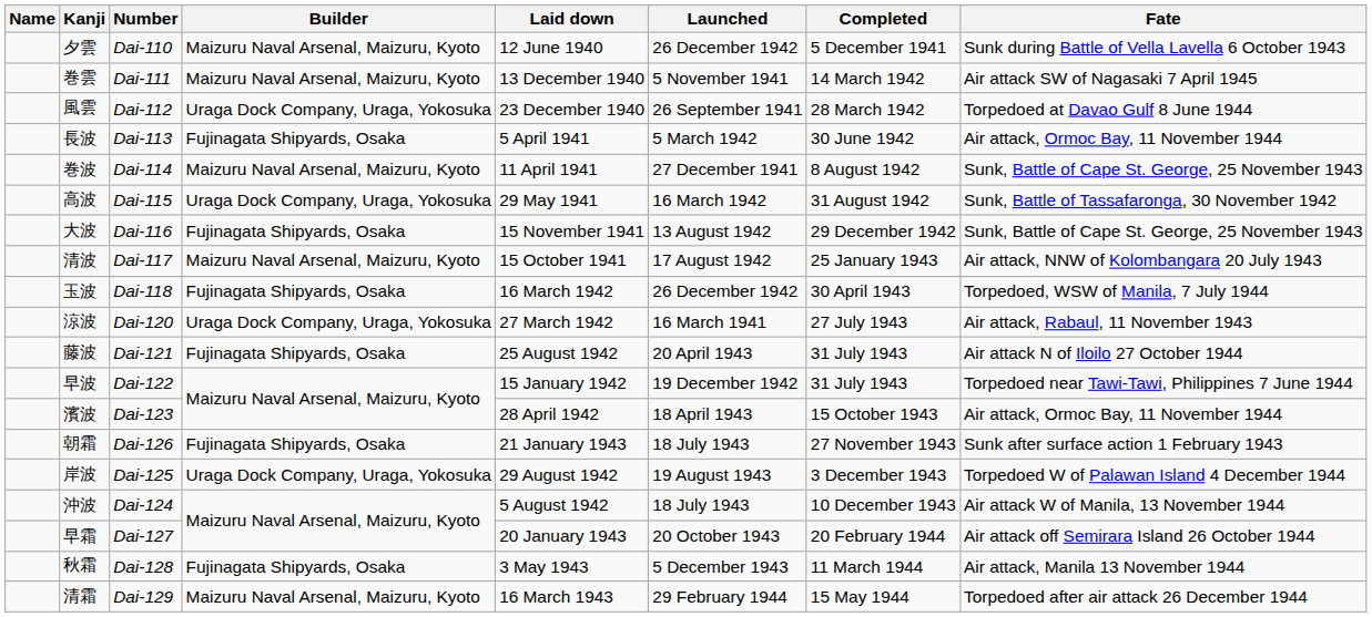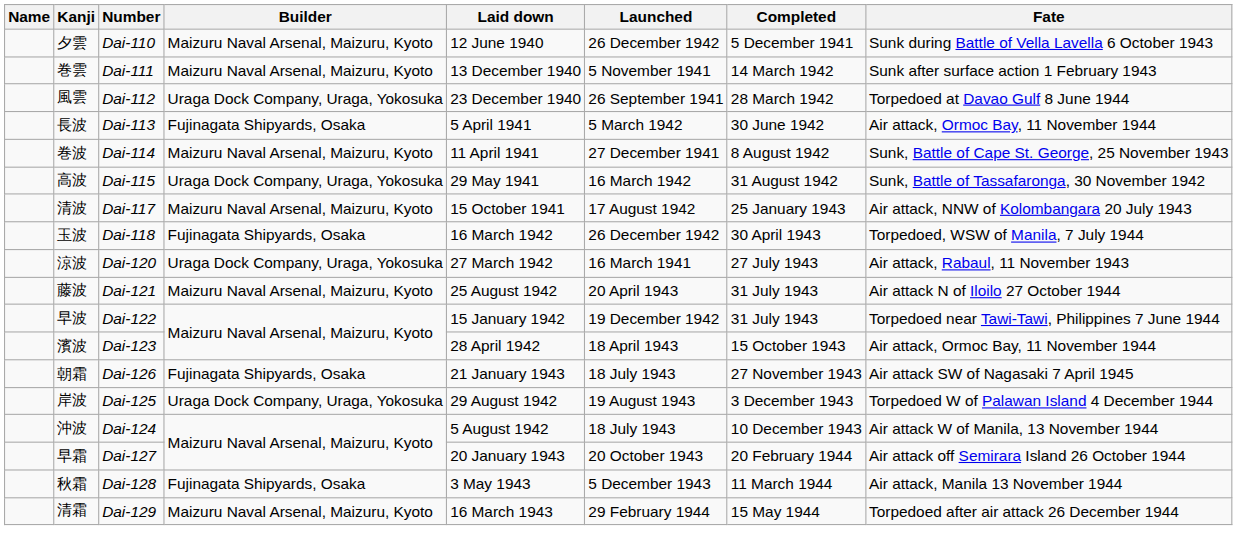 <table class="wikitable" style="font-size:90%;">
 <tr>
 <th>Name</th>
 <th>Kanji</th>
 <th>Number</th>
 <th>Builder</th>
 <th>Laid down</th>
 <th>Launched</th>
 <th>Completed</th>
 <th>Fate</th>
 </tr>
 <tr>
 <td></td>
 <td>夕雲</td>
 <td><em>Dai-110</em></td>
 <td>Maizuru Naval Arsenal, Maizuru, Kyoto</td>
 <td>12 June 1940</td>
 <td>26 December 1942</td>
 <td>5 December 1941</td>
 <td>Sunk during <a href='#'>Battle of Vella Lavella</a> 6 October 1943</td>
 </tr>
 <tr>
 <td></td>
 <td>巻雲</td>
 <td><em>Dai-111</em></td>
 <td>Maizuru Naval Arsenal, Maizuru, Kyoto</td>
 <td>13 December 1940</td>
 <td>5 November 1941</td>
 <td>14 March 1942</td>
-<td>Air attack SW of Nagasaki 7 April 1945</td>
+<td>Sunk after surface action 1 February 1943</td>
 </tr>
 <tr>
 <td></td>
 <td>風雲</td>
 <td><em>Dai-112</em></td>
 <td>Uraga Dock Company, Uraga, Yokosuka</td>
 <td>23 December 1940</td>
 <td>26 September 1941</td>
 <td>28 March 1942</td>
 <td>Torpedoed at <a href='#'>Davao Gulf</a> 8 June 1944</td>
 </tr>
 <tr>
 <td></td>
 <td>長波</td>
 <td><em>Dai-113</em></td>
 <td>Fujinagata Shipyards, Osaka</td>
 <td>5 April 1941</td>
 <td>5 March 1942</td>
 <td>30 June 1942</td>
 <td>Air attack, <a href='#'>Ormoc Bay</a>, 11 November 1944</td>
 </tr>
 <tr>
 <td></td>
 <td>巻波</td>
 <td><em>Dai-114</em></td>
 <td>Maizuru Naval Arsenal, Maizuru, Kyoto</td>
 <td>11 April 1941</td>
 <td>27 December 1941</td>
 <td>8 August 1942</td>
 <td>Sunk, <a href='#'>Battle of Cape St. George</a>, 25 November 1943</td>
 </tr>
 <tr>
 <td></td>
 <td>高波</td>
 <td><em>Dai-115</em></td>
 <td>Uraga Dock Company, Uraga, Yokosuka</td>
 <td>29 May 1941</td>
 <td>16 March 1942</td>
 <td>31 August 1942</td>
 <td>Sunk, <a href='#'>Battle of Tassafaronga</a>, 30 November 1942</td>
 </tr>
 <tr>
 <td></td>
-<td>大波</td>
-<td><em>Dai-116</em></td>
-<td>Fujinagata Shipyards, Osaka</td>
-<td>15 November 1941</td>
-<td>13 August 1942</td>
-<td>29 December 1942</td>
-<td>Sunk, Battle of Cape St. George, 25 November 1943</td>
-</tr>
-<tr>
-<td></td>
 <td>清波</td>
 <td><em>Dai-117</em></td>
 <td>Maizuru Naval Arsenal, Maizuru, Kyoto</td>
 <td>15 October 1941</td>
 <td>17 August 1942</td>
 <td>25 January 1943</td>
 <td>Air attack, NNW of <a href='#'>Kolombangara</a> 20 July 1943</td>
 </tr>
 <tr>
 <td></td>
 <td>玉波</td>
 <td><em>Dai-118</em></td>
 <td>Fujinagata Shipyards, Osaka</td>
 <td>16 March 1942</td>
 <td>26 December 1942</td>
 <td>30 April 1943</td>
 <td>Torpedoed, WSW of <a href='#'>Manila</a>, 7 July 1944</td>
 </tr>
 <tr>
 <td></td>
 <td>涼波</td>
 <td><em>Dai-120</em></td>
 <td>Uraga Dock Company, Uraga, Yokosuka</td>
 <td>27 March 1942</td>
 <td>16 March 1941</td>
 <td>27 July 1943</td>
 <td>Air attack, <a href='#'>Rabaul</a>, 11 November 1943</td>
 </tr>
 <tr>
 <td></td>
 <td>藤波</td>
 <td><em>Dai-121</em></td>
-<td>Fujinagata Shipyards, Osaka</td>
+<td>Maizuru Naval Arsenal, Maizuru, Kyoto</td>
 <td>25 August 1942</td>
 <td>20 April 1943</td>
 <td>31 July 1943</td>
 <td>Air attack N of <a href='#'>Iloilo</a> 27 October 1944</td>
 </tr>
 <tr>
 <td></td>
 <td>早波</td>
 <td><em>Dai-122</em></td>
 <td rowspan=2>Maizuru Naval Arsenal, Maizuru, Kyoto</td>
 <td>15 January 1942</td>
 <td>19 December 1942</td>
 <td>31 July 1943</td>
 <td>Torpedoed near <a href='#'>Tawi-Tawi</a>, Philippines 7 June 1944</td>
 </tr>
 <tr>
 <td></td>
 <td>濱波</td>
 <td><em>Dai-123</em></td>
 <td>28 April 1942</td>
 <td>18 April 1943</td>
 <td>15 October 1943</td>
 <td>Air attack, Ormoc Bay, 11 November 1944</td>
 </tr>
 <tr>
 <td></td>
 <td>朝霜</td>
 <td><em>Dai-126</em></td>
 <td>Fujinagata Shipyards, Osaka</td>
 <td>21 January 1943</td>
 <td>18 July 1943</td>
 <td>27 November 1943</td>
-<td>Sunk after surface action 1 February 1943</td>
+<td>Air attack SW of Nagasaki 7 April 1945</td>
 </tr>
 <tr>
 <td></td>
 <td>岸波</td>
 <td><em>Dai-125</em></td>
 <td>Uraga Dock Company, Uraga, Yokosuka</td>
 <td>29 August 1942</td>
 <td>19 August 1943</td>
 <td>3 December 1943</td>
 <td>Torpedoed W of <a href='#'>Palawan Island</a> 4 December 1944</td>
 </tr>
 <tr>
 <td></td>
 <td>沖波</td>
 <td><em>Dai-124</em></td>
 <td rowspan=2>Maizuru Naval Arsenal, Maizuru, Kyoto</td>
 <td>5 August 1942</td>
 <td>18 July 1943</td>
 <td>10 December 1943</td>
 <td>Air attack W of Manila, 13 November 1944</td>
 </tr>
 <tr>
 <td></td>
 <td>早霜</td>
 <td><em>Dai-127</em></td>
 <td>20 January 1943</td>
 <td>20 October 1943</td>
 <td>20 February 1944</td>
 <td>Air attack off <a href='#'>Semirara</a> Island 26 October 1944</td>
 </tr>
 <tr>
 <td></td>
 <td>秋霜</td>
 <td><em>Dai-128</em></td>
 <td>Fujinagata Shipyards, Osaka</td>
 <td>3 May 1943</td>
 <td>5 December 1943</td>
 <td>11 March 1944</td>
 <td>Air attack, Manila 13 November 1944</td>
 </tr>
 <tr>
 <td></td>
 <td>清霜</td>
 <td><em>Dai-129</em></td>
 <td>Maizuru Naval Arsenal, Maizuru, Kyoto</td>
 <td>16 March 1943</td>
 <td>29 February 1944</td>
 <td>15 May 1944</td>
 <td>Torpedoed after air attack 26 December 1944</td>
 </tr>
 </table>
